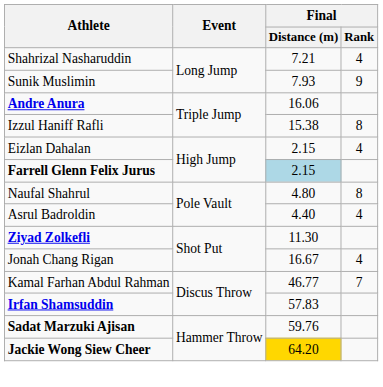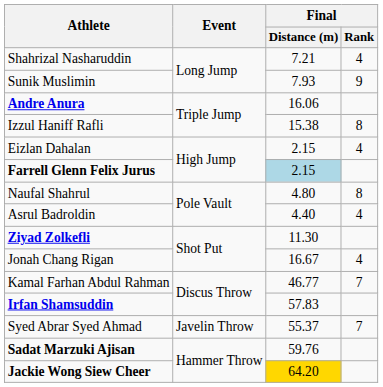 <table class=wikitable style="font-size:90%">
 <tr>
 <th rowspan="2">Athlete</th>
 <th rowspan="2">Event</th>
 <th colspan="2">Final</th>
 </tr>
 <tr style="font-size:95%">
 <th>Distance (m)</th>
 <th>Rank</th>
 </tr>
 <tr align="center">
 <td align="left">Shahrizal Nasharuddin</td>
 <td align="left" rowspan=2>Long Jump</td>
 <td>7.21</td>
 <td>4</td>
 </tr>
 <tr align="center">
 <td align="left">Sunik Muslimin</td>
 <td>7.93</td>
 <td>9</td>
 </tr>
 <tr align="center">
 <td align="left"><strong><a href='#'>Andre Anura</a></strong></td>
 <td align="left" rowspan=2>Triple Jump</td>
 <td>16.06</td>
 <td></td>
 </tr>
 <tr align="center">
 <td align="left">Izzul Haniff Rafli</td>
 <td>15.38</td>
 <td>8</td>
 </tr>
 <tr align="center">
 <td align="left">Eizlan Dahalan</td>
 <td align="left" rowspan=2>High Jump</td>
 <td>2.15</td>
 <td>4</td>
 </tr>
 <tr align="center">
 <td align="left"><strong>Farrell Glenn Felix Jurus</strong></td>
 <td style="background: lightblue;">2.15</td>
 <td></td>
 </tr>
 <tr align="center">
 <td align="left">Naufal Shahrul</td>
 <td align="left" rowspan=2>Pole Vault</td>
 <td>4.80</td>
 <td>8</td>
 </tr>
 <tr align="center">
 <td align="left">Asrul Badroldin</td>
 <td>4.40</td>
 <td>4</td>
 </tr>
 <tr align="center">
 <td align="left"><strong><a href='#'>Ziyad Zolkefli</a></strong></td>
 <td align="left" rowspan=2>Shot Put</td>
 <td>11.30</td>
 <td></td>
 </tr>
 <tr align="center">
 <td align="left">Jonah Chang Rigan</td>
 <td>16.67</td>
 <td>4</td>
 </tr>
 <tr align="center">
 <td align="left">Kamal Farhan Abdul Rahman</td>
 <td align="left" rowspan=2>Discus Throw</td>
 <td>46.77</td>
 <td>7</td>
 </tr>
 <tr align="center">
 <td align="left"><strong><a href='#'>Irfan Shamsuddin</a></strong></td>
 <td>57.83</td>
 <td></td>
 </tr>
 <tr align="center">
+<td align="left">Syed Abrar Syed Ahmad</td>
+<td align="left">Javelin Throw</td>
+<td>55.37</td>
+<td>7</td>
+</tr>
+<tr align="center">
 <td align="left"><strong>Sadat Marzuki Ajisan</strong></td>
 <td align="left" rowspan=2>Hammer Throw</td>
 <td>59.76</td>
 <td></td>
 </tr>
 <tr align="center">
 <td align="left"><strong>Jackie Wong Siew Cheer</strong></td>
 <td style="background: gold;">64.20</td>
 <td></td>
 </tr>
 </table>
